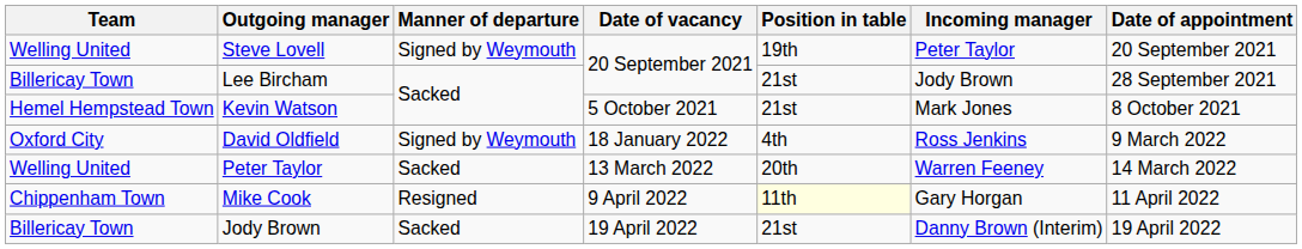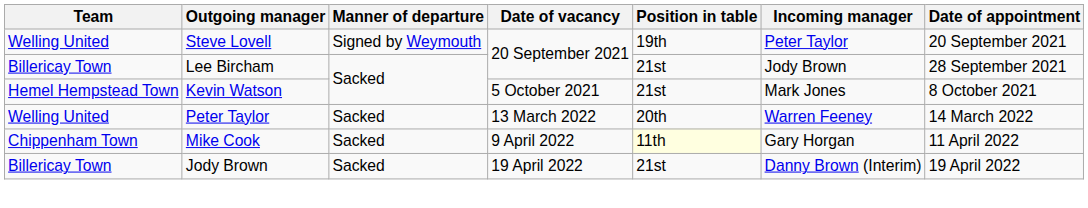 <table class="wikitable sortable">
 <tr>
 <th>Team</th>
 <th width-150>Outgoing manager</th>
 <th>Manner of departure</th>
 <th>Date of vacancy</th>
 <th>Position in table</th>
 <th>Incoming manager</th>
 <th>Date of appointment</th>
 </tr>
 <tr>
 <td><a href='#'>Welling United</a></td>
 <td> <a href='#'>Steve Lovell</a></td>
 <td>Signed by <a href='#'>Weymouth</a></td>
 <td rowspan="2">20 September 2021</td>
 <td>19th</td>
 <td> <a href='#'>Peter Taylor</a></td>
 <td>20 September 2021</td>
 </tr>
 <tr>
 <td><a href='#'>Billericay Town</a></td>
 <td> Lee Bircham</td>
 <td rowspan="2">Sacked</td>
 <td>21st</td>
 <td> Jody Brown</td>
 <td>28 September 2021</td>
 </tr>
 <tr>
 <td><a href='#'>Hemel Hempstead Town</a></td>
 <td> <a href='#'>Kevin Watson</a></td>
 <td>5 October 2021</td>
 <td>21st</td>
 <td> Mark Jones</td>
 <td>8 October 2021</td>
 </tr>
 <tr>
-<td><a href='#'>Oxford City</a></td>
-<td> <a href='#'>David Oldfield</a></td>
-<td>Signed by <a href='#'>Weymouth</a></td>
-<td>18 January 2022</td>
-<td>4th</td>
-<td> <a href='#'>Ross Jenkins</a></td>
-<td>9 March 2022</td>
-</tr>
-<tr>
 <td><a href='#'>Welling United</a></td>
 <td> <a href='#'>Peter Taylor</a></td>
 <td>Sacked</td>
 <td>13 March 2022</td>
 <td>20th</td>
 <td> <a href='#'>Warren Feeney</a></td>
 <td>14 March 2022</td>
 </tr>
 <tr>
 <td><a href='#'>Chippenham Town</a></td>
 <td> <a href='#'>Mike Cook</a></td>
-<td>Resigned</td>
+<td>Sacked</td>
 <td>9 April 2022</td>
 <td style="background: lightyellow;">11th</td>
 <td> Gary Horgan</td>
 <td>11 April 2022</td>
 </tr>
 <tr>
 <td><a href='#'>Billericay Town</a></td>
 <td> Jody Brown</td>
 <td>Sacked</td>
 <td>19 April 2022</td>
 <td>21st</td>
 <td> <a href='#'>Danny Brown</a> (Interim)</td>
 <td>19 April 2022</td>
 </tr>
 </table>
